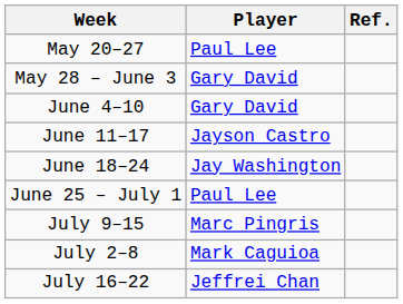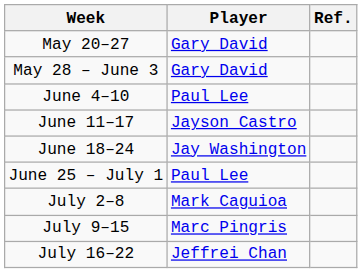 <table class="wikitable" border="1">
 <tr>
 <th>Week</th>
 <th>Player</th>
 <th>Ref.</th>
 </tr>
 <tr>
 <td align=center>May 20–27</td>
-<td><a href='#'>Paul Lee</a> </td>
+<td><a href='#'>Gary David</a> </td>
 <td align=center></td>
 </tr>
 <tr>
 <td align=center>May 28 – June 3</td>
 <td><a href='#'>Gary David</a> </td>
 <td align=center></td>
 </tr>
 <tr>
 <td align=center>June 4–10</td>
-<td><a href='#'>Gary David</a> </td>
+<td><a href='#'>Paul Lee</a> </td>
 <td align=center></td>
 </tr>
 <tr>
 <td align=center>June 11–17</td>
 <td><a href='#'>Jayson Castro</a> </td>
 <td align=center></td>
 </tr>
 <tr>
 <td align=center>June 18–24</td>
 <td><a href='#'>Jay Washington</a> </td>
 <td align=center></td>
 </tr>
 <tr>
 <td align=center>June 25 – July 1</td>
 <td><a href='#'>Paul Lee</a> </td>
 <td align=center></td>
 </tr>
 <tr>
-<td align=center>July 9–15</td>
-<td><a href='#'>Marc Pingris</a> </td>
+<td align=center>July 2–8</td>
+<td><a href='#'>Mark Caguioa</a> </td>
 <td align=center></td>
 </tr>
 <tr>
-<td align=center>July 2–8</td>
-<td><a href='#'>Mark Caguioa</a> </td>
+<td align=center>July 9–15</td>
+<td><a href='#'>Marc Pingris</a> </td>
 <td align=center></td>
 </tr>
 <tr>
 <td align=center>July 16–22</td>
 <td><a href='#'>Jeffrei Chan</a> </td>
 <td align=center></td>
 </tr>
 </table>
